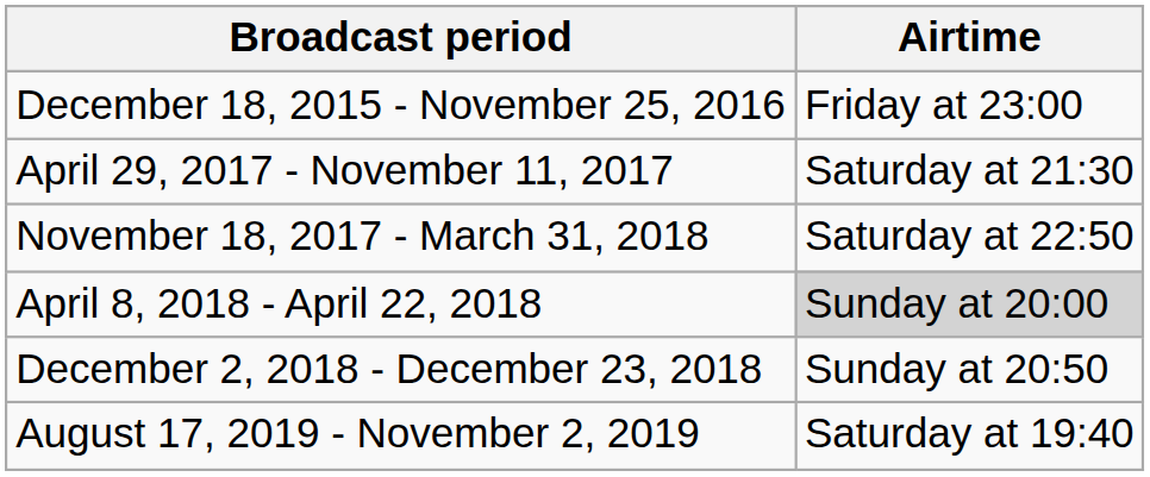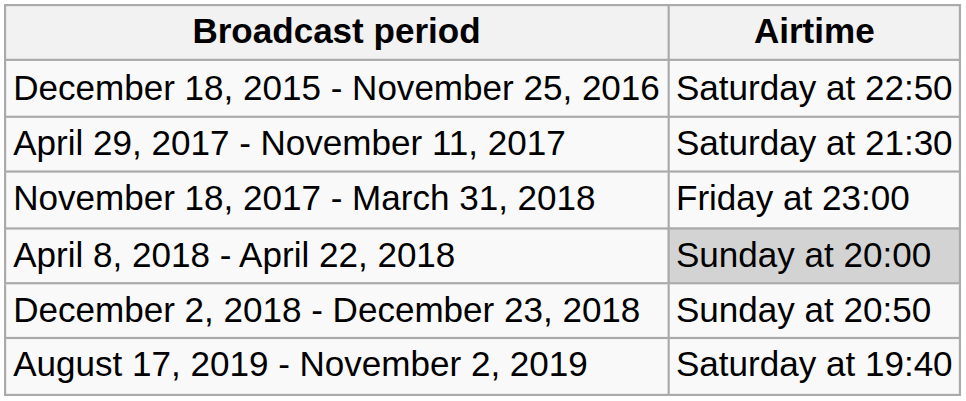 <table class="wikitable">
 <tr>
 <th>Broadcast period</th>
 <th>Airtime</th>
 </tr>
 <tr>
 <td>December 18, 2015 - November 25, 2016</td>
-<td>Friday at 23:00</td>
+<td>Saturday at 22:50</td>
 </tr>
 <tr>
 <td>April 29, 2017 - November 11, 2017</td>
 <td>Saturday at 21:30</td>
 </tr>
 <tr>
 <td>November 18, 2017 - March 31, 2018</td>
-<td>Saturday at 22:50</td>
+<td>Friday at 23:00</td>
 </tr>
 <tr>
 <td>April 8, 2018 - April 22, 2018</td>
 <td style="background: lightgrey;">Sunday at 20:00</td>
 </tr>
 <tr>
 <td>December 2, 2018 - December 23, 2018</td>
 <td>Sunday at 20:50</td>
 </tr>
 <tr>
 <td>August 17, 2019 - November 2, 2019</td>
 <td>Saturday at 19:40</td>
 </tr>
 </table>
